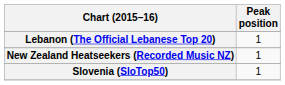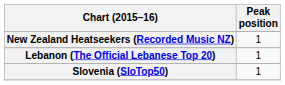 <table class="wikitable sortable plainrowheaders" style="text-align:center">
 <tr>
 <th scope="col">Chart (2015–16)</th>
 <th scope="col">Peak<br>position</th>
 </tr>
 <tr>
 </tr>
 <tr>
 </tr>
 <tr>
 </tr>
 <tr>
 </tr>
 <tr>
 </tr>
 <tr>
 </tr>
 <tr>
 </tr>
 <tr>
 </tr>
 <tr>
 </tr>
 <tr>
 </tr>
 <tr>
 </tr>
 <tr>
 </tr>
 <tr>
 </tr>
 <tr>
 </tr>
 <tr>
-<th scope="row">Lebanon (<a href='#'>The Official Lebanese Top 20</a>)</th>
+<th scope="row">New Zealand Heatseekers (<a href='#'>Recorded Music NZ</a>)</th>
 <td>1</td>
 </tr>
 <tr>
 </tr>
 <tr>
 </tr>
 <tr>
-<th scope="row">New Zealand Heatseekers (<a href='#'>Recorded Music NZ</a>)</th>
+<th scope="row">Lebanon (<a href='#'>The Official Lebanese Top 20</a>)</th>
 <td>1</td>
 </tr>
 <tr>
 </tr>
 <tr>
 </tr>
 <tr>
 </tr>
 <tr>
 </tr>
 <tr>
 <th scope="row">Slovenia (<a href='#'>SloTop50</a>)</th>
 <td align=center>1</td>
 </tr>
 <tr>
 </tr>
 <tr>
 </tr>
 <tr>
 </tr>
 <tr>
 </tr>
 <tr>
 </tr>
 <tr>
 </tr>
 </table>
